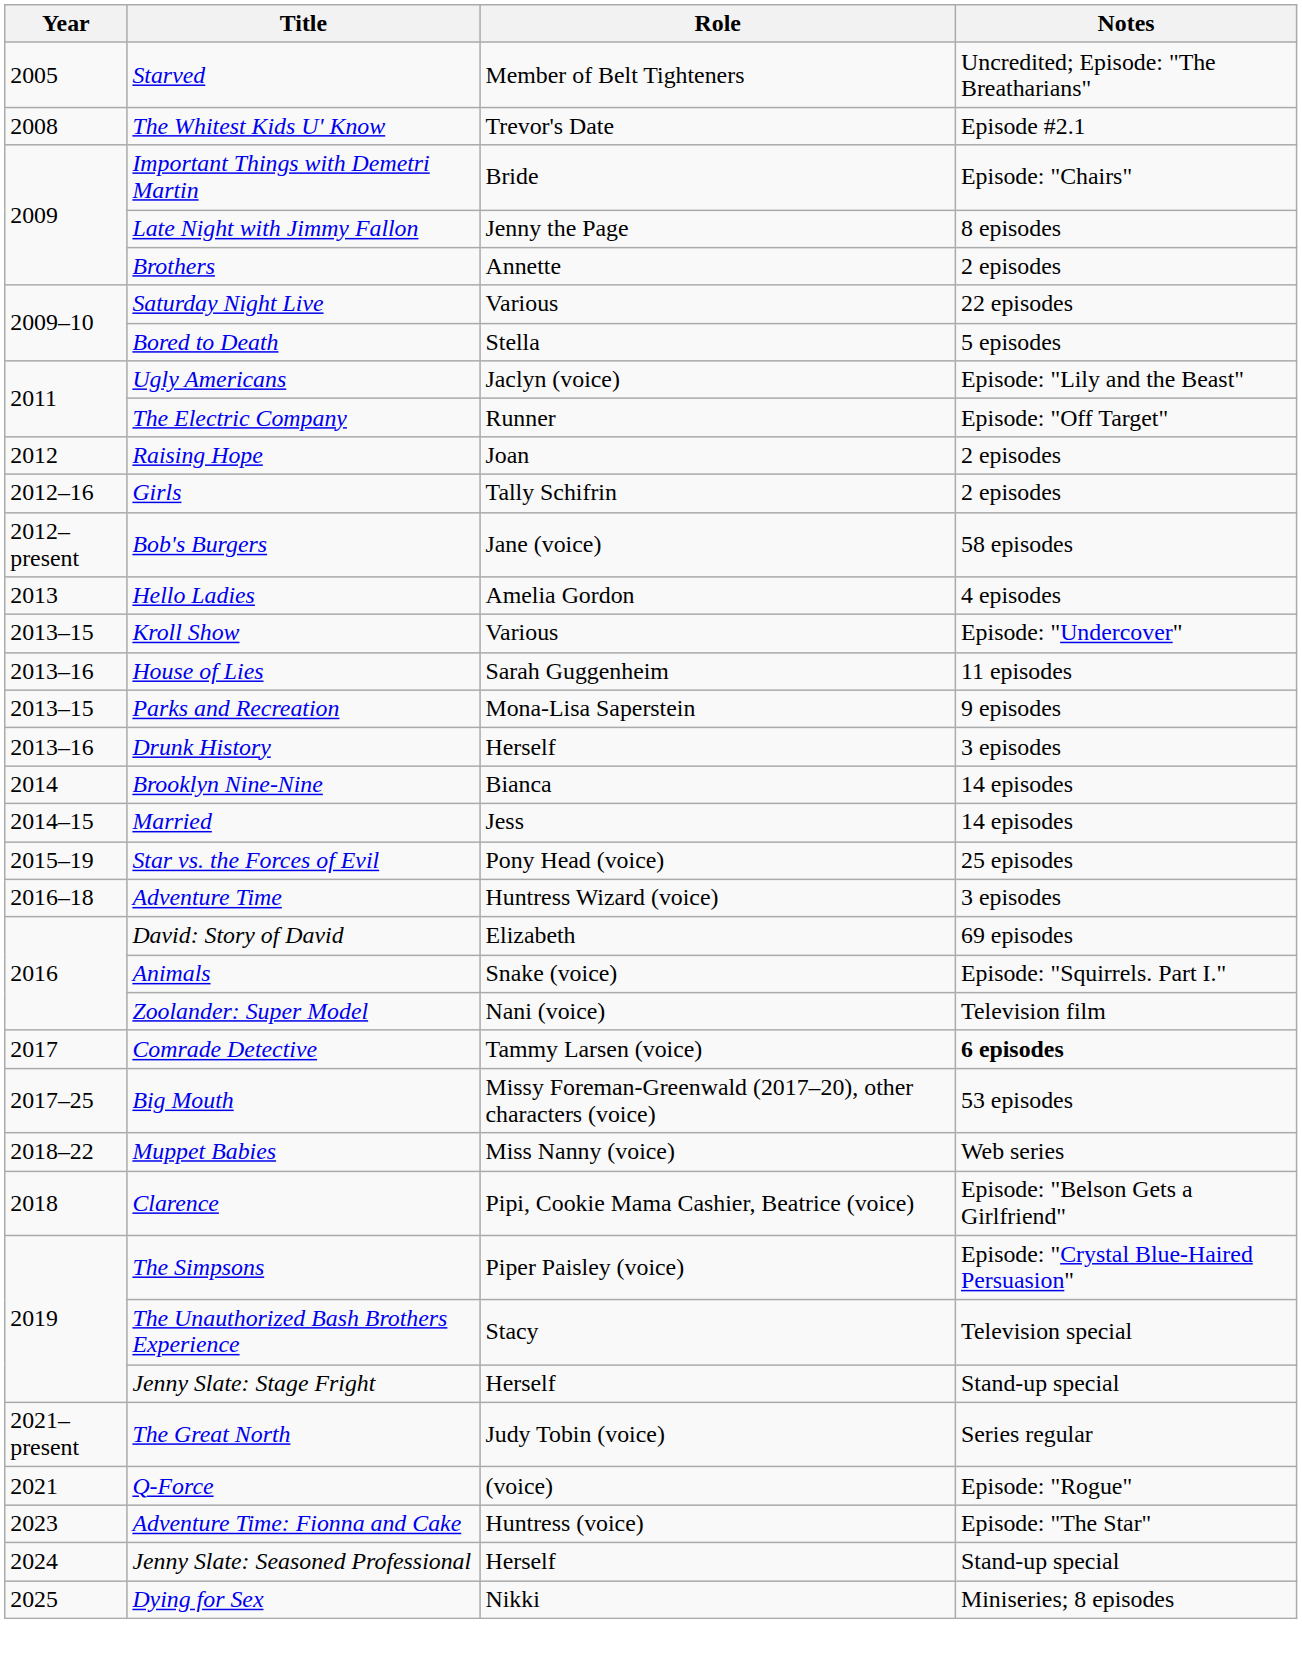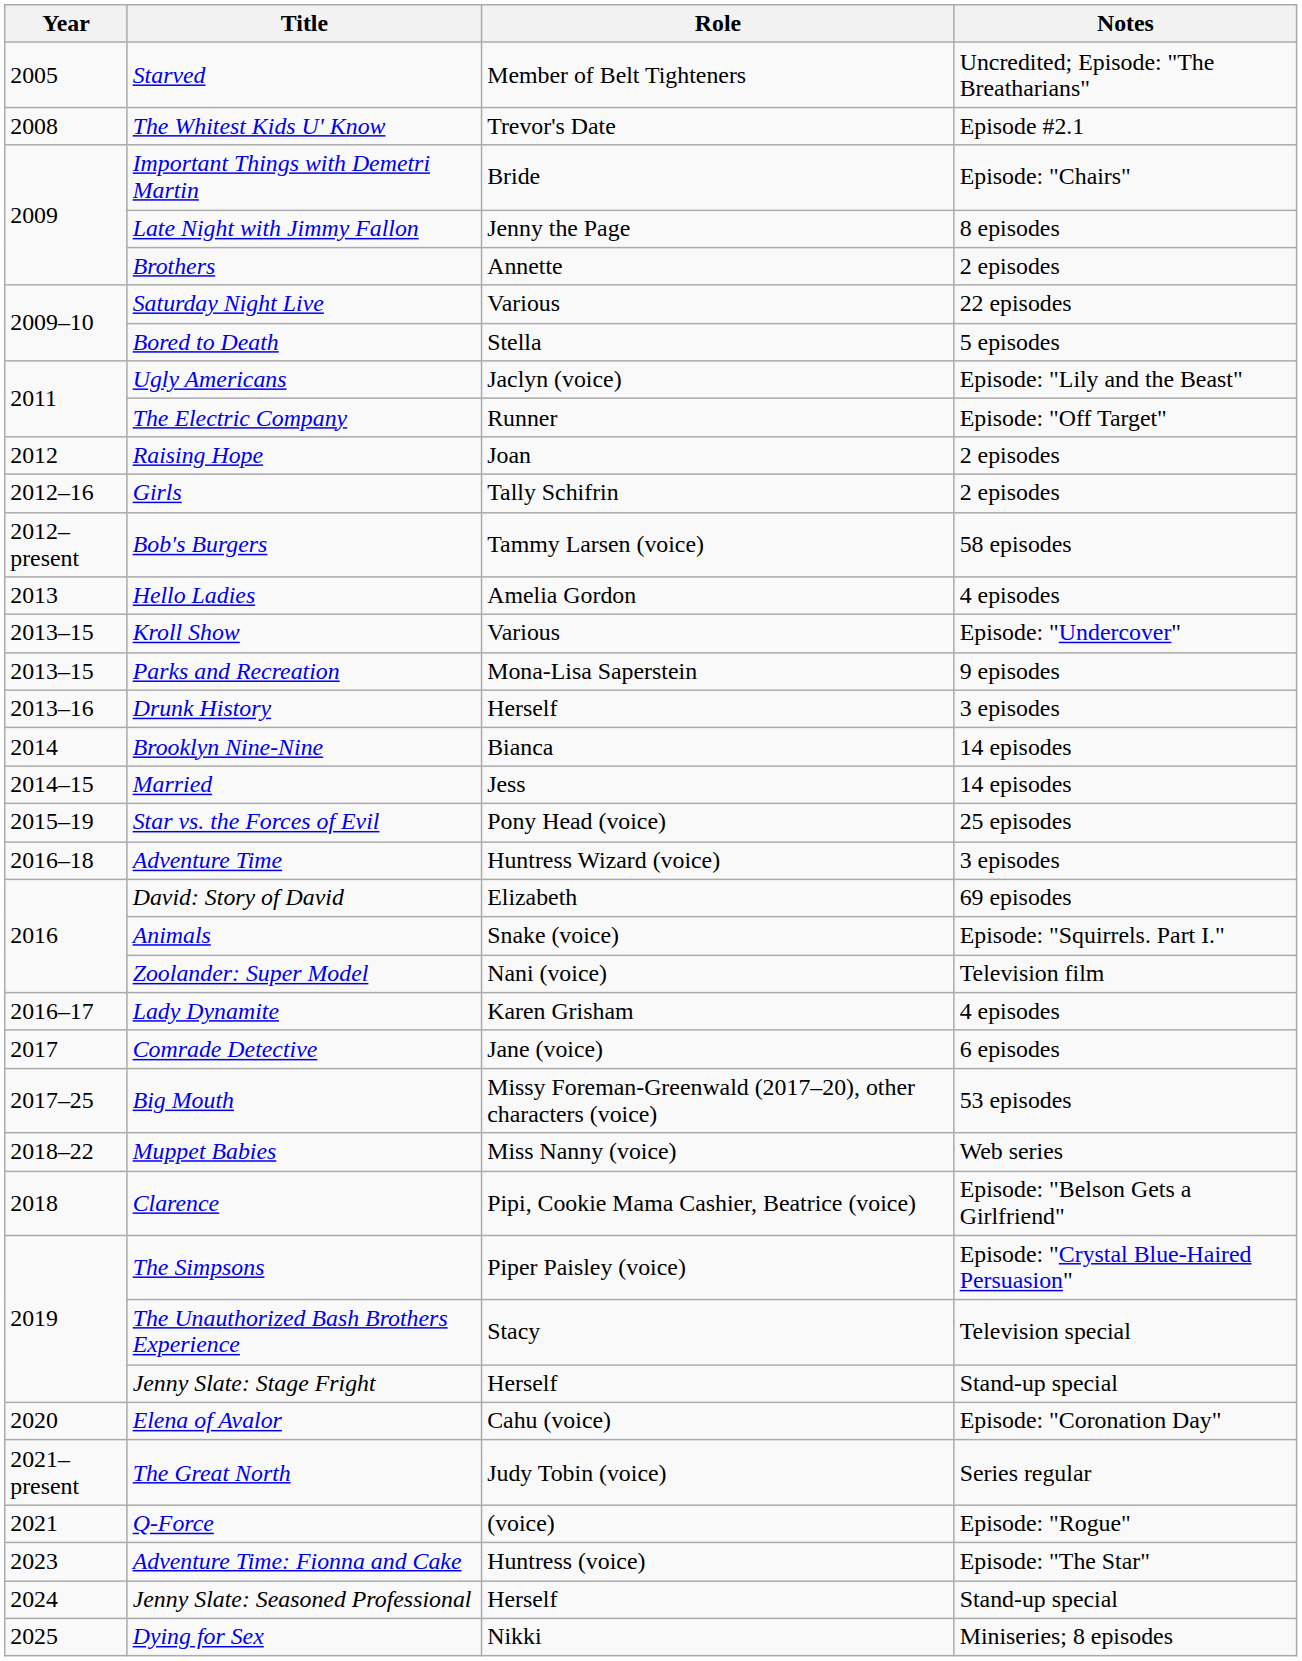 <table class="wikitable sortable">
 <tr>
 <th>Year</th>
 <th>Title</th>
 <th>Role</th>
 <th>Notes</th>
 </tr>
 <tr>
 <td>2005</td>
 <td><em><a href='#'>Starved</a></em></td>
 <td>Member of Belt Tighteners</td>
 <td>Uncredited; Episode: "The Breatharians"</td>
 </tr>
 <tr>
 <td>2008</td>
 <td><em><a href='#'>The Whitest Kids U' Know</a></em></td>
 <td>Trevor's Date</td>
 <td>Episode #2.1</td>
 </tr>
 <tr>
 <td rowspan="3">2009</td>
 <td><em><a href='#'>Important Things with Demetri Martin</a></em></td>
 <td>Bride</td>
 <td>Episode: "Chairs"</td>
 </tr>
 <tr>
 <td><em><a href='#'>Late Night with Jimmy Fallon</a></em></td>
 <td>Jenny the Page</td>
 <td>8 episodes</td>
 </tr>
 <tr>
 <td><a href='#'><em>Brothers</em></a></td>
 <td>Annette</td>
 <td>2 episodes</td>
 </tr>
 <tr>
 <td rowspan="2">2009–10</td>
 <td><em><a href='#'>Saturday Night Live</a></em></td>
 <td>Various</td>
 <td>22 episodes</td>
 </tr>
 <tr>
 <td><em><a href='#'>Bored to Death</a></em></td>
 <td>Stella</td>
 <td>5 episodes</td>
 </tr>
 <tr>
 <td rowspan="2">2011</td>
 <td><a href='#'><em>Ugly Americans</em></a></td>
 <td>Jaclyn (voice)</td>
 <td>Episode: "Lily and the Beast"</td>
 </tr>
 <tr>
 <td><a href='#'><em>The Electric Company</em></a></td>
 <td>Runner</td>
 <td>Episode: "Off Target"</td>
 </tr>
 <tr>
 <td>2012</td>
 <td><em><a href='#'>Raising Hope</a></em></td>
 <td>Joan</td>
 <td>2 episodes</td>
 </tr>
 <tr>
 <td>2012–16</td>
 <td><a href='#'><em>Girls</em></a></td>
 <td>Tally Schifrin</td>
 <td>2 episodes</td>
 </tr>
 <tr>
 <td>2012–present</td>
 <td><em><a href='#'>Bob's Burgers</a></em></td>
-<td>Jane (voice)</td>
+<td>Tammy Larsen (voice)</td>
 <td>58 episodes</td>
 </tr>
 <tr>
 <td>2013</td>
 <td><em><a href='#'>Hello Ladies</a></em></td>
 <td>Amelia Gordon</td>
 <td>4 episodes</td>
 </tr>
 <tr>
 <td>2013–15</td>
 <td><em><a href='#'>Kroll Show</a></em></td>
 <td>Various</td>
 <td>Episode: "<a href='#'>Undercover</a>"</td>
-</tr>
-<tr>
-<td>2013–16</td>
-<td><em><a href='#'>House of Lies</a></em></td>
-<td>Sarah Guggenheim</td>
-<td>11 episodes</td>
 </tr>
 <tr>
 <td>2013–15</td>
 <td><em><a href='#'>Parks and Recreation</a></em></td>
 <td>Mona-Lisa Saperstein</td>
 <td>9 episodes</td>
 </tr>
 <tr>
 <td>2013–16</td>
 <td><em><a href='#'>Drunk History</a></em></td>
 <td>Herself</td>
 <td>3 episodes</td>
 </tr>
 <tr>
 <td>2014</td>
 <td><em><a href='#'>Brooklyn Nine-Nine</a></em></td>
 <td>Bianca</td>
 <td>14 episodes</td>
 </tr>
 <tr>
 <td>2014–15</td>
 <td><a href='#'><em>Married</em></a></td>
 <td>Jess</td>
 <td>14 episodes</td>
 </tr>
 <tr>
 <td>2015–19</td>
 <td><em><a href='#'>Star vs. the Forces of Evil</a></em></td>
 <td>Pony Head (voice)</td>
 <td>25 episodes</td>
 </tr>
 <tr>
 <td>2016–18</td>
 <td><em><a href='#'>Adventure Time</a></em></td>
 <td>Huntress Wizard (voice)</td>
 <td>3 episodes</td>
 </tr>
 <tr>
 <td rowspan="3">2016</td>
 <td><em>David: Story of David</em></td>
 <td>Elizabeth</td>
 <td>69 episodes</td>
 </tr>
 <tr>
 <td><em><a href='#'>Animals</a></em></td>
 <td>Snake (voice)</td>
 <td>Episode: "Squirrels. Part I."</td>
 </tr>
 <tr>
 <td><em><a href='#'>Zoolander: Super Model</a></em></td>
 <td>Nani (voice)</td>
 <td>Television film</td>
 </tr>
 <tr>
+<td>2016–17</td>
+<td><em><a href='#'>Lady Dynamite</a></em></td>
+<td>Karen Grisham</td>
+<td>4 episodes</td>
+</tr>
+<tr>
 <td>2017</td>
 <td><em><a href='#'>Comrade Detective</a></em></td>
-<td>Tammy Larsen (voice)</td>
-<td><strong>6 episodes</strong></td>
+<td>Jane (voice)</td>
+<td>6 episodes</td>
 </tr>
 <tr>
 <td>2017–25</td>
 <td><a href='#'><em>Big Mouth</em></a></td>
 <td>Missy Foreman-Greenwald (2017–20), other characters (voice)</td>
 <td>53 episodes</td>
 </tr>
 <tr>
 <td>2018–22</td>
 <td><a href='#'><em>Muppet Babies</em></a></td>
 <td>Miss Nanny (voice)</td>
 <td>Web series</td>
 </tr>
 <tr>
 <td>2018</td>
 <td><a href='#'><em>Clarence</em></a></td>
 <td>Pipi, Cookie Mama Cashier, Beatrice (voice)</td>
 <td>Episode: "Belson Gets a Girlfriend"</td>
 </tr>
 <tr>
 <td rowspan="3">2019</td>
 <td><em><a href='#'>The Simpsons</a></em></td>
 <td>Piper Paisley (voice)</td>
 <td>Episode: "<a href='#'>Crystal Blue-Haired Persuasion</a>"</td>
 </tr>
 <tr>
 <td><em><a href='#'>The Unauthorized Bash Brothers Experience</a></em></td>
 <td>Stacy</td>
 <td>Television special</td>
 </tr>
 <tr>
 <td><em>Jenny Slate: Stage Fright</em></td>
 <td>Herself</td>
 <td>Stand-up special</td>
 </tr>
 <tr>
+<td>2020</td>
+<td><em><a href='#'>Elena of Avalor</a></em></td>
+<td>Cahu (voice)</td>
+<td>Episode: "Coronation Day"</td>
+</tr>
+<tr>
 <td>2021–present</td>
 <td><em><a href='#'>The Great North</a></em></td>
 <td>Judy Tobin (voice)</td>
 <td>Series regular</td>
 </tr>
 <tr>
 <td>2021</td>
 <td><em><a href='#'>Q-Force</a></em></td>
 <td>(voice)</td>
 <td>Episode: "Rogue"</td>
 </tr>
 <tr 2022 || >
 <td>2023</td>
 <td><em><a href='#'>Adventure Time: Fionna and Cake</a></em></td>
 <td>Huntress (voice)</td>
 <td>Episode: "The Star"</td>
 </tr>
 <tr>
 <td>2024</td>
 <td><em>Jenny Slate: Seasoned Professional</em></td>
 <td>Herself</td>
 <td>Stand-up special</td>
 </tr>
 <tr>
 <td>2025</td>
 <td><em><a href='#'>Dying for Sex</a></em></td>
 <td>Nikki</td>
 <td>Miniseries; 8 episodes</td>
 </tr>
 </table>
